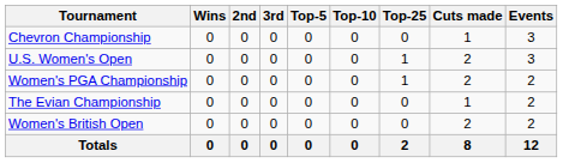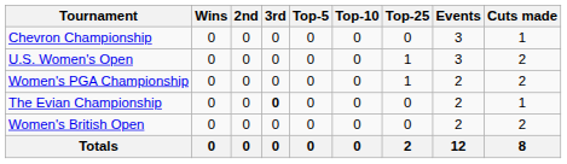 <table class=wikitable style=text-align:center>
 <tr>
 <th>Tournament</th>
 <th>Wins</th>
 <th>2nd</th>
 <th>3rd</th>
 <th>Top-5</th>
 <th>Top-10</th>
 <th>Top-25</th>
+<th>Events</th>
 <th>Cuts made</th>
-<th>Events</th>
 </tr>
 <tr>
 <td align=left><a href='#'>Chevron Championship</a></td>
 <td>0</td>
 <td>0</td>
 <td>0</td>
 <td>0</td>
 <td>0</td>
 <td>0</td>
+<td>3</td>
 <td>1</td>
-<td>3</td>
 </tr>
 <tr>
 <td align=left><a href='#'>U.S. Women's Open</a></td>
 <td>0</td>
 <td>0</td>
 <td>0</td>
 <td>0</td>
 <td>0</td>
 <td>1</td>
+<td>3</td>
 <td>2</td>
-<td>3</td>
 </tr>
 <tr>
 <td align=left><a href='#'>Women's PGA Championship</a></td>
 <td>0</td>
 <td>0</td>
 <td>0</td>
 <td>0</td>
 <td>0</td>
 <td>1</td>
 <td>2</td>
 <td>2</td>
 </tr>
 <tr>
 <td align=left><a href='#'>The Evian Championship</a></td>
 <td>0</td>
 <td>0</td>
+<td><strong>0</strong></td>
 <td>0</td>
 <td>0</td>
 <td>0</td>
-<td>0</td>
+<td>2</td>
 <td>1</td>
-<td>2</td>
 </tr>
 <tr>
 <td align=left><a href='#'>Women's British Open</a></td>
 <td>0</td>
 <td>0</td>
 <td>0</td>
 <td>0</td>
 <td>0</td>
 <td>0</td>
 <td>2</td>
 <td>2</td>
 </tr>
 <tr>
 <th>Totals</th>
 <th>0</th>
 <th>0</th>
 <th>0</th>
 <th>0</th>
 <th>0</th>
 <th>2</th>
+<th>12</th>
 <th>8</th>
-<th>12</th>
 </tr>
 </table>
